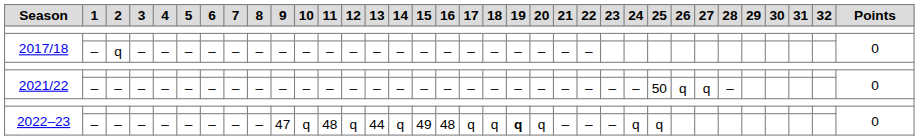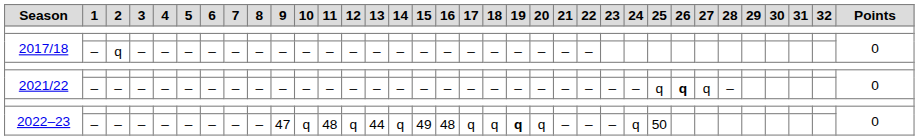 <table cellpadding="3" cellspacing="0" border="1" style="background:#ffffff; font-size:80%; line-height:13px; border:grey solid 1px; border-collapse:collapse;">
 <tr style="background:#ccc; text-align:center;">
 <td style="background:#DCDCDC;" width=65px><strong>Season</strong></td>
 <td style="background:#DCDCDC;" width=15px><strong>1</strong></td>
 <td style="background:#DCDCDC;" width=15px><strong>2</strong></td>
 <td style="background:#DCDCDC;" width=15px><strong>3</strong></td>
 <td style="background:#DCDCDC;" width=15px><strong>4</strong></td>
 <td style="background:#DCDCDC;" width=15px><strong>5</strong></td>
 <td style="background:#DCDCDC;" width=15px><strong>6</strong></td>
 <td style="background:#DCDCDC;" width=15px><strong>7</strong></td>
 <td style="background:#DCDCDC;" width=15px><strong>8</strong></td>
 <td style="background:#DCDCDC;" width=15px><strong>9</strong></td>
 <td style="background:#DCDCDC;" width=15px><strong>10</strong></td>
 <td style="background:#DCDCDC;" width=15px><strong>11</strong></td>
 <td style="background:#DCDCDC;" width=15px><strong>12</strong></td>
 <td style="background:#DCDCDC;" width=15px><strong>13</strong></td>
 <td style="background:#DCDCDC;" width=15px><strong>14</strong></td>
 <td style="background:#DCDCDC;" width=15px><strong>15</strong></td>
 <td style="background:#DCDCDC;" width=15px><strong>16</strong></td>
 <td style="background:#DCDCDC;" width=15px><strong>17</strong></td>
 <td style="background:#DCDCDC;" width=15px><strong>18</strong></td>
 <td style="background:#DCDCDC;" width=15px><strong>19</strong></td>
 <td style="background:#DCDCDC;" width=15px><strong>20</strong></td>
 <td style="background:#DCDCDC;" width=15px><strong>21</strong></td>
 <td style="background:#DCDCDC;" width=15px><strong>22</strong></td>
 <td style="background:#DCDCDC;" width=15px><strong>23</strong></td>
 <td style="background:#DCDCDC;" width=15px><strong>24</strong></td>
 <td style="background:#DCDCDC;" width=15px><strong>25</strong></td>
 <td style="background:#DCDCDC;" width=15px><strong>26</strong></td>
 <td style="background:#DCDCDC;" width=15px><strong>27</strong></td>
 <td style="background:#DCDCDC;" width=15px><strong>28</strong></td>
 <td style="background:#DCDCDC;" width=15px><strong>29</strong></td>
 <td style="background:#DCDCDC;" width=15px><strong>30</strong></td>
 <td style="background:#DCDCDC;" width=15px><strong>31</strong></td>
 <td style="background:#DCDCDC;" width=15px><strong>32</strong></td>
 <td style="background:#DCDCDC;" width=30px><strong>Points</strong></td>
 </tr>
 <tr>
 <td colspan=34></td>
 </tr>
 <tr align=center>
 <td rowspan="2" style="width:66px;"><a href='#'>2017/18</a></td>
 <th></th>
 <th></th>
 <th></th>
 <th></th>
 <th></th>
 <th></th>
 <th></th>
 <th></th>
 <th></th>
 <th></th>
 <th></th>
 <th></th>
 <th></th>
 <th></th>
 <th></th>
 <th></th>
 <th></th>
 <th></th>
 <th></th>
 <th></th>
 <th></th>
 <th></th>
 <th></th>
 <th></th>
 <th></th>
 <th></th>
 <th></th>
 <th></th>
 <th></th>
 <th></th>
 <th></th>
 <th></th>
 <td rowspan="2" style="width:66px;">0</td>
 </tr>
 <tr align=center>
 <td>–</td>
 <td>q</td>
 <td>–</td>
 <td>–</td>
 <td>–</td>
 <td>–</td>
 <td>–</td>
 <td>–</td>
 <td>–</td>
 <td>–</td>
 <td>–</td>
 <td>–</td>
 <td>–</td>
 <td>–</td>
 <td>–</td>
 <td>–</td>
 <td>–</td>
 <td>–</td>
 <td>–</td>
 <td>–</td>
 <td>–</td>
 <td>–</td>
 <td></td>
 <td></td>
 <td></td>
 <td></td>
 <td></td>
 <td></td>
 <td></td>
 <td></td>
 <td></td>
 <td></td>
 </tr>
 <tr>
 <td colspan=34></td>
 </tr>
 <tr align=center>
 <td rowspan="2" style="width:66px;"><a href='#'>2021/22</a></td>
 <th></th>
 <th></th>
 <th></th>
 <th></th>
 <th></th>
 <th></th>
 <th></th>
 <th></th>
 <th></th>
 <th></th>
 <th></th>
 <th></th>
 <th></th>
 <th></th>
 <th></th>
 <th></th>
 <th></th>
 <th></th>
 <th></th>
 <th></th>
 <th></th>
 <th></th>
 <th></th>
 <th></th>
 <th></th>
 <th></th>
 <th></th>
 <th></th>
 <th></th>
 <th></th>
 <th></th>
 <th></th>
 <td rowspan="2" style="width:66px;">0</td>
 </tr>
 <tr align=center>
 <td>–</td>
 <td>–</td>
 <td>–</td>
 <td>–</td>
 <td>–</td>
 <td>–</td>
 <td>–</td>
 <td>–</td>
 <td>–</td>
 <td>–</td>
 <td>–</td>
 <td>–</td>
 <td>–</td>
 <td>–</td>
 <td>–</td>
 <td>–</td>
 <td>–</td>
 <td>–</td>
 <td>–</td>
 <td>–</td>
 <td>–</td>
 <td>–</td>
 <td>–</td>
 <td>–</td>
-<td>50</td>
 <td>q</td>
+<td><strong>q</strong></td>
 <td>q</td>
 <td>–</td>
 <td></td>
 <td></td>
 <td></td>
 </tr>
 <tr>
 <td colspan=34></td>
 </tr>
 <tr align=center>
 <td rowspan="2" style="width:66px;"><a href='#'>2022–23</a></td>
 <th></th>
 <th></th>
 <th></th>
 <th></th>
 <th></th>
 <th></th>
 <th></th>
 <th></th>
 <th></th>
 <th></th>
 <th></th>
 <th></th>
 <th></th>
 <th></th>
 <th></th>
 <th></th>
 <th></th>
 <th></th>
 <th></th>
 <th></th>
 <th></th>
 <th></th>
 <th></th>
 <th></th>
 <th></th>
 <th></th>
 <th></th>
 <th></th>
 <th></th>
 <th></th>
 <th></th>
 <th></th>
 <td rowspan="2" style="width:66px;">0</td>
 </tr>
 <tr align=center>
 <td>–</td>
 <td>–</td>
 <td>–</td>
 <td>–</td>
 <td>–</td>
 <td>–</td>
 <td>–</td>
 <td>–</td>
 <td>47</td>
 <td>q</td>
 <td>48</td>
 <td>q</td>
 <td>44</td>
 <td>q</td>
 <td>49</td>
 <td>48</td>
 <td>q</td>
 <td>q</td>
 <td><strong>q</strong></td>
 <td>q</td>
 <td>–</td>
 <td>–</td>
 <td>–</td>
 <td>q</td>
-<td>q</td>
+<td>50</td>
 <td></td>
 <td></td>
 <td></td>
 <td></td>
 <td></td>
 <td></td>
 <td></td>
 </tr>
 </table>
